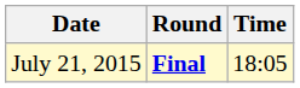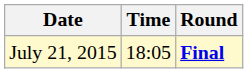 <table class="wikitable">
 <tr>
 <th>Date</th>
+<th>Time</th>
 <th>Round</th>
-<th>Time</th>
 </tr>
 <tr style=background:lemonchiffon>
 <td>July 21, 2015</td>
+<td>18:05</td>
 <td><strong><a href='#'>Final</a></strong></td>
-<td>18:05</td>
 </tr>
 </table>
